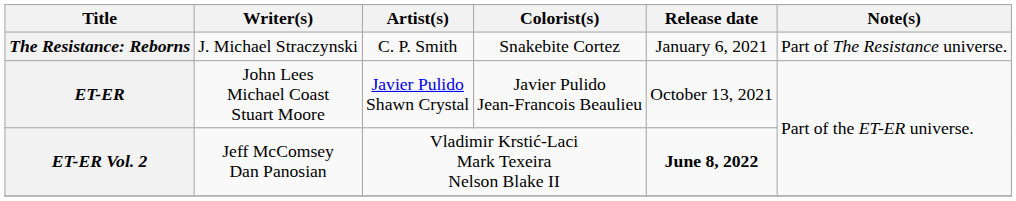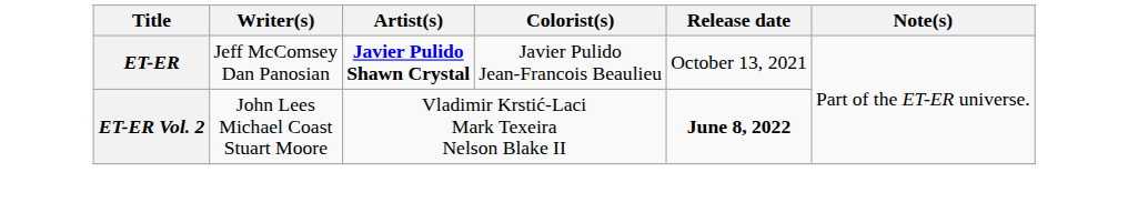 <table class="wikitable sortable collapsible" style="margin:1em auto 1em auto;">
 <tr>
 <th scope="col">Title</th>
 <th scope="col">Writer(s)</th>
 <th scope="col">Artist(s)</th>
 <th scope="col">Colorist(s)</th>
 <th scope="col">Release date</th>
 <th scope="col">Note(s)</th>
 </tr>
 <tr>
-<th scope="row"><em>The Resistance: Reborns</em></th>
-<td align="center">J. Michael Straczynski</td>
-<td align="center">C. P. Smith</td>
-<td align="center">Snakebite Cortez</td>
-<td align="center">January 6, 2021</td>
-<td>Part of <em>The Resistance</em> universe.</td>
-</tr>
-<tr>
 <th scope="row"><em>ET-ER</em></th>
-<td align="center">John Lees<br>Michael Coast<br>Stuart Moore</td>
-<td align="center"><a href='#'>Javier Pulido</a><br>Shawn Crystal</td>
+<td align="center">Jeff McComsey<br>Dan Panosian</td>
+<td align="center"><strong><a href='#'>Javier Pulido</a><br>Shawn Crystal</strong></td>
 <td align="center">Javier Pulido<br>Jean-Francois Beaulieu</td>
 <td align="center">October 13, 2021</td>
 <td rowspan="2">Part of the <em>ET-ER</em> universe.</td>
 </tr>
 <tr>
 <th scope="row"><em>ET-ER Vol. 2</em></th>
-<td align="center">Jeff McComsey<br>Dan Panosian</td>
+<td align="center">John Lees<br>Michael Coast<br>Stuart Moore</td>
 <td align="center" colspan="2">Vladimir Krstić-Laci<br>Mark Texeira<br>Nelson Blake II</td>
 <td align="center"><strong>June 8, 2022</strong></td>
 </tr>
 <tr>
 </tr>
 </table>
